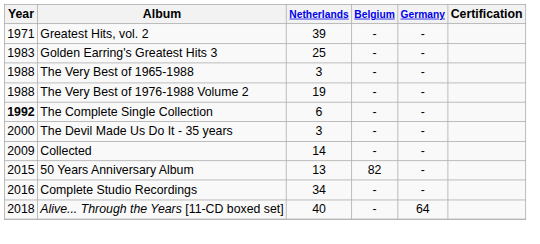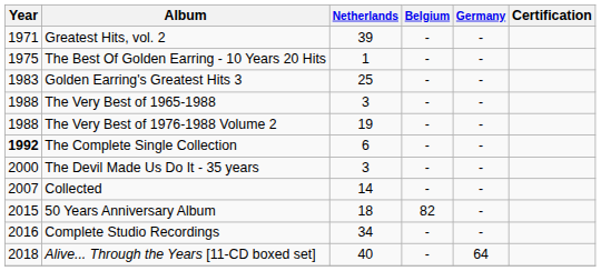 <table class="wikitable">
 <tr>
 <th>Year</th>
 <th>Album</th>
 <th><small><a href='#'>Netherlands</a></small></th>
 <th><small><a href='#'>Belgium</a></small></th>
 <th><small><a href='#'>Germany</a></small></th>
 <th>Certification</th>
 </tr>
 <tr>
 <td>1971</td>
 <td>Greatest Hits, vol. 2</td>
 <td style="text-align:center;">39</td>
+<td style="text-align:center;">-</td>
+<td style="text-align:center;">-</td>
+<td></td>
+</tr>
+<tr>
+<td>1975</td>
+<td>The Best Of Golden Earring - 10 Years 20 Hits</td>
+<td style="text-align:center;">1</td>
 <td style="text-align:center;">-</td>
 <td style="text-align:center;">-</td>
 <td></td>
 </tr>
 <tr>
 <td>1983</td>
 <td>Golden Earring's Greatest Hits 3</td>
 <td style="text-align:center;">25</td>
 <td style="text-align:center;">-</td>
 <td style="text-align:center;">-</td>
 <td></td>
 </tr>
 <tr>
 <td>1988</td>
 <td>The Very Best of 1965-1988</td>
 <td style="text-align:center;">3</td>
 <td style="text-align:center;">-</td>
 <td style="text-align:center;">-</td>
 <td></td>
 </tr>
 <tr>
 <td>1988</td>
 <td>The Very Best of 1976-1988 Volume 2</td>
 <td style="text-align:center;">19</td>
 <td style="text-align:center;">-</td>
 <td style="text-align:center;">-</td>
 <td></td>
 </tr>
 <tr>
 <td><strong>1992</strong></td>
 <td>The Complete Single Collection</td>
 <td style="text-align:center;">6</td>
 <td style="text-align:center;">-</td>
 <td style="text-align:center;">-</td>
 <td></td>
 </tr>
 <tr>
 <td>2000</td>
 <td>The Devil Made Us Do It - 35 years</td>
 <td style="text-align:center;">3</td>
 <td style="text-align:center;">-</td>
 <td style="text-align:center;">-</td>
 <td></td>
 </tr>
 <tr>
-<td>2009</td>
+<td>2007</td>
 <td>Collected</td>
 <td style="text-align:center;">14</td>
 <td style="text-align:center;">-</td>
 <td style="text-align:center;">-</td>
 <td></td>
 </tr>
 <tr>
 <td>2015</td>
 <td>50 Years Anniversary Album</td>
-<td style="text-align:center;">13</td>
+<td style="text-align:center;">18</td>
 <td style="text-align:center;">82</td>
 <td style="text-align:center;">-</td>
 <td></td>
 </tr>
 <tr>
 <td>2016</td>
 <td>Complete Studio Recordings</td>
 <td style="text-align:center;">34</td>
 <td style="text-align:center;">-</td>
 <td style="text-align:center;">-</td>
 <td></td>
 </tr>
 <tr>
 <td>2018</td>
 <td><em>Alive... Through the Years</em> [11-CD boxed set]</td>
 <td style="text-align:center;">40</td>
 <td style="text-align:center;">-</td>
 <td style="text-align:center;">64</td>
 <td></td>
 </tr>
 <tr>
 </tr>
 </table>
